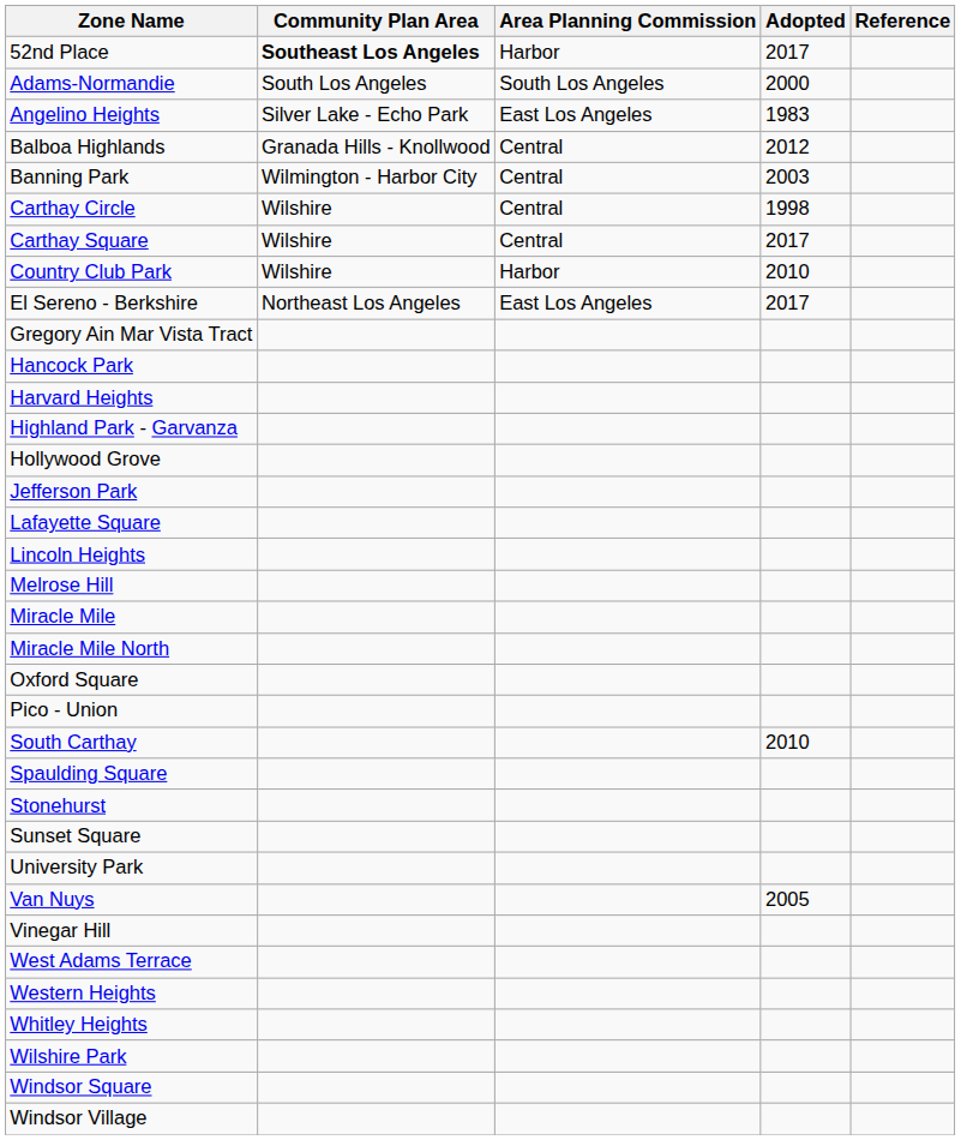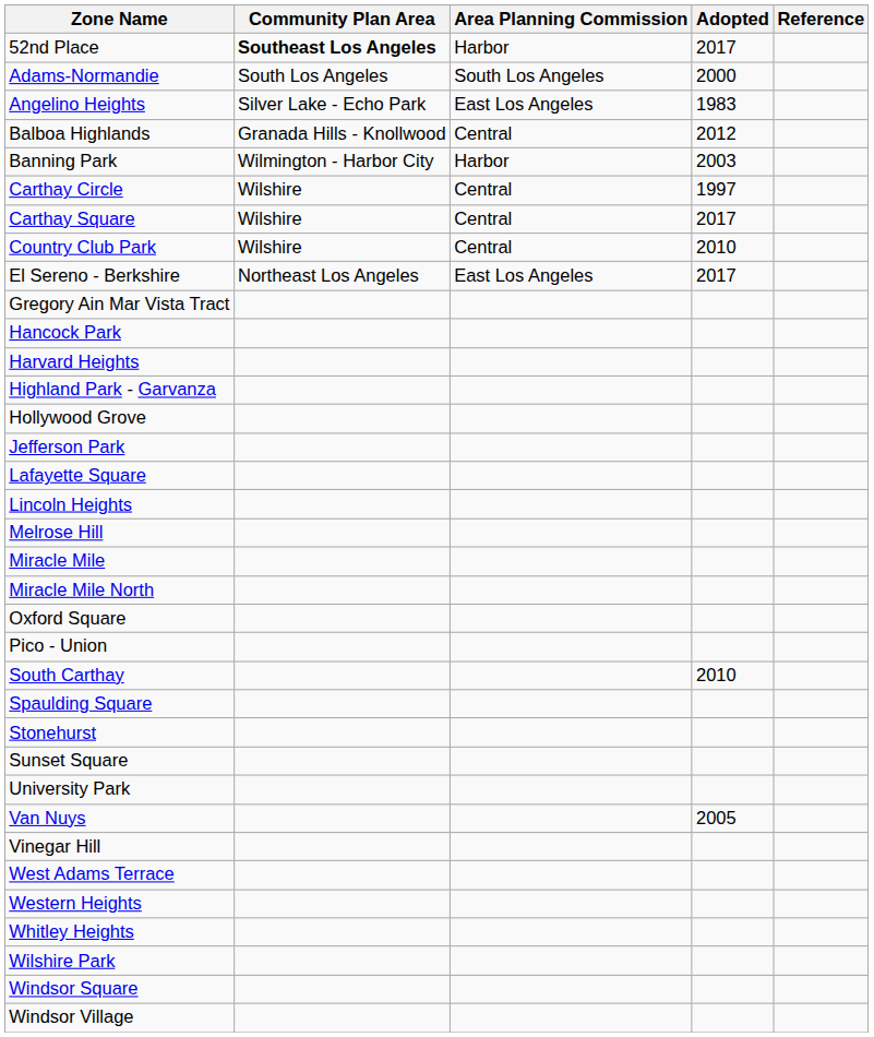 <table class="wikitable sortable">
 <tr>
 <th>Zone Name</th>
 <th>Community Plan Area</th>
 <th>Area Planning Commission</th>
 <th>Adopted</th>
 <th>Reference</th>
 </tr>
 <tr>
 <td>52nd Place</td>
 <td><strong>Southeast Los Angeles</strong></td>
 <td>Harbor</td>
 <td>2017</td>
 <td></td>
 </tr>
 <tr>
 <td><a href='#'>Adams-Normandie</a></td>
 <td>South Los Angeles</td>
 <td>South Los Angeles</td>
 <td>2000</td>
 <td></td>
 </tr>
 <tr>
 <td><a href='#'>Angelino Heights</a></td>
 <td>Silver Lake - Echo Park</td>
 <td>East Los Angeles</td>
 <td>1983</td>
 <td></td>
 </tr>
 <tr>
 <td>Balboa Highlands</td>
 <td>Granada Hills - Knollwood</td>
 <td>Central</td>
 <td>2012</td>
 <td></td>
 </tr>
 <tr>
 <td>Banning Park</td>
 <td>Wilmington - Harbor City</td>
-<td>Central</td>
+<td>Harbor</td>
 <td>2003</td>
 <td></td>
 </tr>
 <tr>
 <td><a href='#'>Carthay Circle</a></td>
 <td>Wilshire</td>
 <td>Central</td>
-<td>1998</td>
+<td>1997</td>
 <td></td>
 </tr>
 <tr>
 <td><a href='#'>Carthay Square</a></td>
 <td>Wilshire</td>
 <td>Central</td>
 <td>2017</td>
 <td></td>
 </tr>
 <tr>
 <td><a href='#'>Country Club Park</a></td>
 <td>Wilshire</td>
-<td>Harbor</td>
+<td>Central</td>
 <td>2010</td>
 <td></td>
 </tr>
 <tr>
 <td>El Sereno - Berkshire</td>
 <td>Northeast Los Angeles</td>
 <td>East Los Angeles</td>
 <td>2017</td>
 <td></td>
 </tr>
 <tr>
 <td>Gregory Ain Mar Vista Tract</td>
 <td></td>
 <td></td>
 <td></td>
 <td></td>
 </tr>
 <tr>
 <td><a href='#'>Hancock Park</a></td>
 <td></td>
 <td></td>
 <td></td>
 <td></td>
 </tr>
 <tr>
 <td><a href='#'>Harvard Heights</a></td>
 <td></td>
 <td></td>
 <td></td>
 <td></td>
 </tr>
 <tr>
 <td><a href='#'>Highland Park</a> - <a href='#'>Garvanza</a></td>
 <td></td>
 <td></td>
 <td></td>
 <td></td>
 </tr>
 <tr>
 <td>Hollywood Grove</td>
 <td></td>
 <td></td>
 <td></td>
 <td></td>
 </tr>
 <tr>
 <td><a href='#'>Jefferson Park</a></td>
 <td></td>
 <td></td>
 <td></td>
 <td></td>
 </tr>
 <tr>
 <td><a href='#'>Lafayette Square</a></td>
 <td></td>
 <td></td>
 <td></td>
 <td></td>
 </tr>
 <tr>
 <td><a href='#'>Lincoln Heights</a></td>
 <td></td>
 <td></td>
 <td></td>
 <td></td>
 </tr>
 <tr>
 <td><a href='#'>Melrose Hill</a></td>
 <td></td>
 <td></td>
 <td></td>
 <td></td>
 </tr>
 <tr>
 <td><a href='#'>Miracle Mile</a></td>
 <td></td>
 <td></td>
 <td></td>
 <td></td>
 </tr>
 <tr>
 <td><a href='#'>Miracle Mile North</a></td>
 <td></td>
 <td></td>
 <td></td>
 <td></td>
 </tr>
 <tr>
 <td>Oxford Square</td>
 <td></td>
 <td></td>
 <td></td>
 <td></td>
 </tr>
 <tr>
 <td>Pico - Union</td>
 <td></td>
 <td></td>
 <td></td>
 <td></td>
 </tr>
 <tr>
 <td><a href='#'>South Carthay</a></td>
 <td></td>
 <td></td>
 <td>2010</td>
 <td></td>
 </tr>
 <tr>
 <td><a href='#'>Spaulding Square</a></td>
 <td></td>
 <td></td>
 <td></td>
 <td></td>
 </tr>
 <tr>
 <td><a href='#'>Stonehurst</a></td>
 <td></td>
 <td></td>
 <td></td>
 <td></td>
 </tr>
 <tr>
 <td>Sunset Square</td>
 <td></td>
 <td></td>
 <td></td>
 <td></td>
 </tr>
 <tr>
 <td>University Park</td>
 <td></td>
 <td></td>
 <td></td>
 <td></td>
 </tr>
 <tr>
 <td><a href='#'>Van Nuys</a></td>
 <td></td>
 <td></td>
 <td>2005</td>
 <td></td>
 </tr>
 <tr>
 <td>Vinegar Hill</td>
 <td></td>
 <td></td>
 <td></td>
 <td></td>
 </tr>
 <tr>
 <td><a href='#'>West Adams Terrace</a></td>
 <td></td>
 <td></td>
 <td></td>
 <td></td>
 </tr>
 <tr>
 <td><a href='#'>Western Heights</a></td>
 <td></td>
 <td></td>
 <td></td>
 <td></td>
 </tr>
 <tr>
 <td><a href='#'>Whitley Heights</a></td>
 <td></td>
 <td></td>
 <td></td>
 <td></td>
 </tr>
 <tr>
 <td><a href='#'>Wilshire Park</a></td>
 <td></td>
 <td></td>
 <td></td>
 <td></td>
 </tr>
 <tr>
 <td><a href='#'>Windsor Square</a></td>
 <td></td>
 <td></td>
 <td></td>
 <td></td>
 </tr>
 <tr>
 <td>Windsor Village</td>
 <td></td>
 <td></td>
 <td></td>
 <td></td>
 </tr>
 </table>
